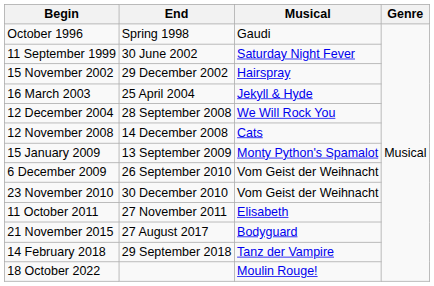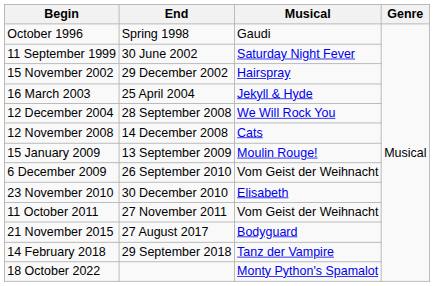 <table class="wikitable">
 <tr>
 <th>Begin</th>
 <th>End</th>
 <th>Musical</th>
 <th>Genre</th>
 </tr>
 <tr>
 <td>October 1996</td>
 <td>Spring 1998</td>
 <td>Gaudi</td>
 <td rowspan="13">Musical</td>
 </tr>
 <tr>
 <td>11 September 1999</td>
 <td>30 June 2002</td>
 <td><a href='#'>Saturday Night Fever</a></td>
 </tr>
 <tr>
 <td>15 November 2002</td>
 <td>29 December 2002</td>
 <td><a href='#'>Hairspray</a></td>
 </tr>
 <tr>
 <td>16 March 2003</td>
 <td>25 April 2004</td>
 <td><a href='#'>Jekyll & Hyde</a></td>
 </tr>
 <tr>
 <td>12 December 2004</td>
 <td>28 September 2008</td>
 <td><a href='#'>We Will Rock You</a></td>
 </tr>
 <tr>
 <td>12 November 2008</td>
 <td>14 December 2008</td>
 <td><a href='#'>Cats</a></td>
 </tr>
 <tr>
 <td>15 January 2009</td>
 <td>13 September 2009</td>
-<td><a href='#'>Monty Python's Spamalot</a></td>
+<td><a href='#'>Moulin Rouge!</a></td>
 </tr>
 <tr>
 <td>6 December 2009</td>
 <td>26 September 2010</td>
 <td>Vom Geist der Weihnacht</td>
 </tr>
 <tr>
 <td>23 November 2010</td>
 <td>30 December 2010</td>
-<td>Vom Geist der Weihnacht</td>
+<td><a href='#'>Elisabeth</a></td>
 </tr>
 <tr>
 <td>11 October 2011</td>
 <td>27 November 2011</td>
-<td><a href='#'>Elisabeth</a></td>
+<td>Vom Geist der Weihnacht</td>
 </tr>
 <tr>
 <td>21 November 2015</td>
 <td>27 August 2017</td>
 <td><a href='#'>Bodyguard</a></td>
 </tr>
 <tr>
 <td>14 February 2018</td>
 <td>29 September 2018</td>
 <td><a href='#'>Tanz der Vampire</a></td>
 </tr>
 <tr>
 <td>18 October 2022</td>
 <td></td>
-<td><a href='#'>Moulin Rouge!</a></td>
+<td><a href='#'>Monty Python's Spamalot</a></td>
 </tr>
 </table>
